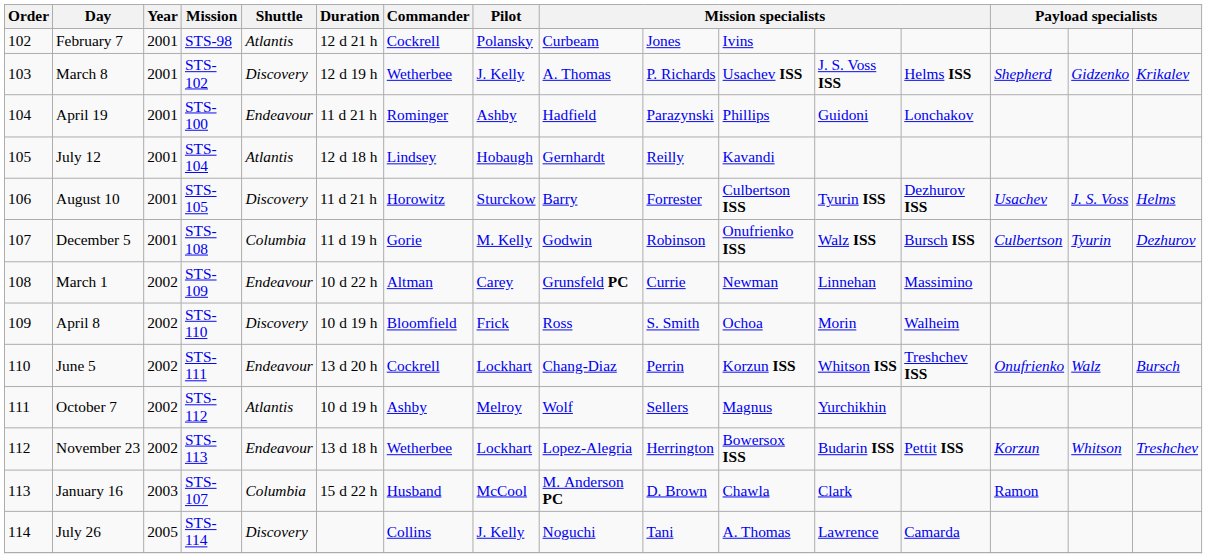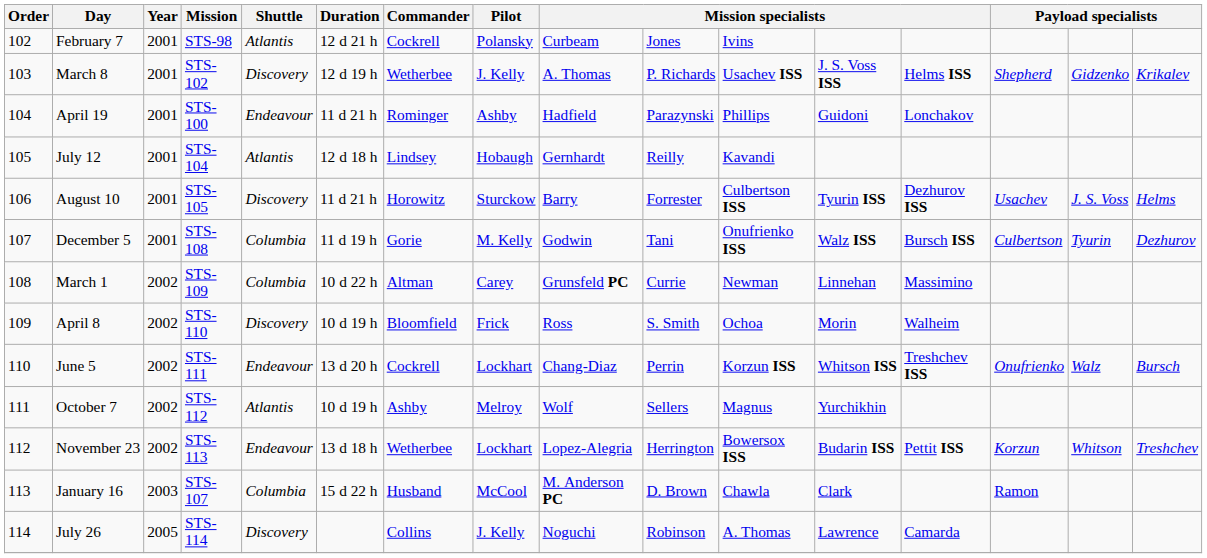 <table class="wikitable sticky-header">
 <tr>
 <th>Order</th>
 <th>Day</th>
 <th>Year</th>
 <th>Mission</th>
 <th>Shuttle</th>
 <th>Duration</th>
 <th>Commander</th>
 <th>Pilot</th>
 <th colspan="5">Mission specialists</th>
 <th colspan="3">Payload specialists</th>
 </tr>
 <tr>
 <td>102</td>
 <td>February 7</td>
 <td>2001</td>
 <td><a href='#'>STS-98</a></td>
 <td><em>Atlantis</em></td>
 <td>12 d 21 h</td>
 <td><a href='#'>Cockrell</a></td>
 <td><a href='#'>Polansky</a></td>
 <td><a href='#'>Curbeam</a></td>
 <td><a href='#'>Jones</a></td>
 <td><a href='#'>Ivins</a></td>
 <td></td>
 <td></td>
 <td></td>
 <td></td>
 <td></td>
 </tr>
 <tr>
 <td>103</td>
 <td>March 8</td>
 <td>2001</td>
 <td><a href='#'>STS-102</a></td>
 <td><em>Discovery</em></td>
 <td>12 d 19 h</td>
 <td><a href='#'>Wetherbee</a></td>
 <td><a href='#'>J. Kelly</a></td>
 <td><a href='#'>A. Thomas</a></td>
 <td><a href='#'>P. Richards</a></td>
 <td><a href='#'>Usachev</a> <strong>ISS</strong><br></td>
 <td><a href='#'>J. S. Voss</a> <strong>ISS</strong></td>
 <td><a href='#'>Helms</a> <strong>ISS</strong></td>
 <td><em><a href='#'>Shepherd</a></em></td>
 <td><em><a href='#'>Gidzenko</a></em><br></td>
 <td><em><a href='#'>Krikalev</a></em><br></td>
 </tr>
 <tr>
 <td>104</td>
 <td>April 19</td>
 <td>2001</td>
 <td><a href='#'>STS-100</a></td>
 <td><em>Endeavour</em></td>
 <td>11 d 21 h</td>
 <td><a href='#'>Rominger</a></td>
 <td><a href='#'>Ashby</a></td>
 <td><a href='#'>Hadfield</a><br></td>
 <td><a href='#'>Parazynski</a></td>
 <td><a href='#'>Phillips</a></td>
 <td><a href='#'>Guidoni</a><br></td>
 <td><a href='#'>Lonchakov</a><br></td>
 <td></td>
 <td></td>
 <td></td>
 </tr>
 <tr>
 <td>105</td>
 <td>July 12</td>
 <td>2001</td>
 <td><a href='#'>STS-104</a></td>
 <td><em>Atlantis</em></td>
 <td>12 d 18 h</td>
 <td><a href='#'>Lindsey</a></td>
 <td><a href='#'>Hobaugh</a></td>
 <td><a href='#'>Gernhardt</a></td>
 <td><a href='#'>Reilly</a></td>
 <td><a href='#'>Kavandi</a></td>
 <td></td>
 <td></td>
 <td></td>
 <td></td>
 <td></td>
 </tr>
 <tr>
 <td>106</td>
 <td>August 10</td>
 <td>2001</td>
 <td><a href='#'>STS-105</a></td>
 <td><em>Discovery</em></td>
 <td>11 d 21 h</td>
 <td><a href='#'>Horowitz</a></td>
 <td><a href='#'>Sturckow</a></td>
 <td><a href='#'>Barry</a></td>
 <td><a href='#'>Forrester</a></td>
 <td><a href='#'>Culbertson</a> <strong>ISS</strong></td>
 <td><a href='#'>Tyurin</a> <strong>ISS</strong><br></td>
 <td><a href='#'>Dezhurov</a> <strong>ISS</strong><br></td>
 <td><em><a href='#'>Usachev</a></em><br></td>
 <td><em><a href='#'>J. S. Voss</a></em></td>
 <td><em><a href='#'>Helms</a></em></td>
 </tr>
 <tr>
 <td>107</td>
 <td>December 5</td>
 <td>2001</td>
 <td><a href='#'>STS-108</a></td>
 <td><em>Columbia</em></td>
 <td>11 d 19 h</td>
 <td><a href='#'>Gorie</a></td>
 <td><a href='#'>M. Kelly</a></td>
 <td><a href='#'>Godwin</a></td>
-<td><a href='#'>Robinson</a></td>
+<td><a href='#'>Tani</a></td>
 <td><a href='#'>Onufrienko</a> <strong>ISS</strong><br></td>
 <td><a href='#'>Walz</a> <strong>ISS</strong></td>
 <td><a href='#'>Bursch</a> <strong>ISS</strong></td>
 <td><em><a href='#'>Culbertson</a></em></td>
 <td><em><a href='#'>Tyurin</a></em><br></td>
 <td><em><a href='#'>Dezhurov</a></em><br></td>
 </tr>
 <tr>
 <td>108</td>
 <td>March 1</td>
 <td>2002</td>
 <td><a href='#'>STS-109</a></td>
-<td><em>Endeavour</em></td>
+<td><em>Columbia</em></td>
 <td>10 d 22 h</td>
 <td><a href='#'>Altman</a></td>
 <td><a href='#'>Carey</a></td>
 <td><a href='#'>Grunsfeld</a> <strong>PC</strong></td>
 <td><a href='#'>Currie</a></td>
 <td><a href='#'>Newman</a></td>
 <td><a href='#'>Linnehan</a></td>
 <td><a href='#'>Massimino</a></td>
 <td></td>
 <td></td>
 <td></td>
 </tr>
 <tr>
 <td>109</td>
 <td>April 8</td>
 <td>2002</td>
 <td><a href='#'>STS-110</a></td>
 <td><em>Discovery</em></td>
 <td>10 d 19 h</td>
 <td><a href='#'>Bloomfield</a></td>
 <td><a href='#'>Frick</a></td>
 <td><a href='#'>Ross</a></td>
 <td><a href='#'>S. Smith</a></td>
 <td><a href='#'>Ochoa</a></td>
 <td><a href='#'>Morin</a></td>
 <td><a href='#'>Walheim</a></td>
 <td></td>
 <td></td>
 <td></td>
 </tr>
 <tr>
 <td>110</td>
 <td>June 5</td>
 <td>2002</td>
 <td><a href='#'>STS-111</a></td>
 <td><em>Endeavour</em></td>
 <td>13 d 20 h</td>
 <td><a href='#'>Cockrell</a></td>
 <td><a href='#'>Lockhart</a></td>
 <td><a href='#'>Chang-Diaz</a></td>
 <td><a href='#'>Perrin</a><br></td>
 <td><a href='#'>Korzun</a> <strong>ISS</strong><br></td>
 <td><a href='#'>Whitson</a> <strong>ISS</strong></td>
 <td><a href='#'>Treshchev</a> <strong>ISS</strong><br></td>
 <td><em><a href='#'>Onufrienko</a></em><br></td>
 <td><em><a href='#'>Walz</a></em></td>
 <td><em><a href='#'>Bursch</a></em></td>
 </tr>
 <tr>
 <td>111</td>
 <td>October 7</td>
 <td>2002</td>
 <td><a href='#'>STS-112</a></td>
 <td><em>Atlantis</em></td>
 <td>10 d 19 h</td>
 <td><a href='#'>Ashby</a></td>
 <td><a href='#'>Melroy</a></td>
 <td><a href='#'>Wolf</a></td>
 <td><a href='#'>Sellers</a></td>
 <td><a href='#'>Magnus</a></td>
 <td><a href='#'>Yurchikhin</a><br></td>
 <td></td>
 <td></td>
 <td></td>
 <td></td>
 </tr>
 <tr>
 <td>112</td>
 <td>November 23</td>
 <td>2002</td>
 <td><a href='#'>STS-113</a></td>
 <td><em>Endeavour</em></td>
 <td>13 d 18 h</td>
 <td><a href='#'>Wetherbee</a></td>
 <td><a href='#'>Lockhart</a></td>
 <td><a href='#'>Lopez-Alegria</a></td>
 <td><a href='#'>Herrington</a></td>
 <td><a href='#'>Bowersox</a> <strong>ISS</strong></td>
 <td><a href='#'>Budarin</a> <strong>ISS</strong><br></td>
 <td><a href='#'>Pettit</a> <strong>ISS</strong></td>
 <td><em><a href='#'>Korzun</a></em><br></td>
 <td><em><a href='#'>Whitson</a></em></td>
 <td><em><a href='#'>Treshchev</a></em><br></td>
 </tr>
 <tr>
 <td>113</td>
 <td>January 16</td>
 <td>2003</td>
 <td><a href='#'>STS-107</a></td>
 <td><em>Columbia</em></td>
 <td>15 d 22 h</td>
 <td><a href='#'>Husband</a></td>
 <td><a href='#'>McCool</a></td>
 <td><a href='#'>M. Anderson</a> <strong>PC</strong></td>
 <td><a href='#'>D. Brown</a></td>
 <td><a href='#'>Chawla</a></td>
 <td><a href='#'>Clark</a></td>
 <td></td>
 <td><a href='#'>Ramon</a><br></td>
 <td></td>
 <td></td>
 </tr>
 <tr>
 <td>114</td>
 <td>July 26</td>
 <td>2005</td>
 <td><a href='#'>STS-114</a></td>
 <td><em>Discovery</em></td>
 <td></td>
 <td><a href='#'>Collins</a></td>
 <td><a href='#'>J. Kelly</a></td>
 <td><a href='#'>Noguchi</a><br></td>
-<td><a href='#'>Tani</a></td>
+<td><a href='#'>Robinson</a></td>
 <td><a href='#'>A. Thomas</a></td>
 <td><a href='#'>Lawrence</a></td>
 <td><a href='#'>Camarda</a></td>
 <td></td>
 <td></td>
 <td></td>
 </tr>
 <tr>
 </tr>
 </table>
